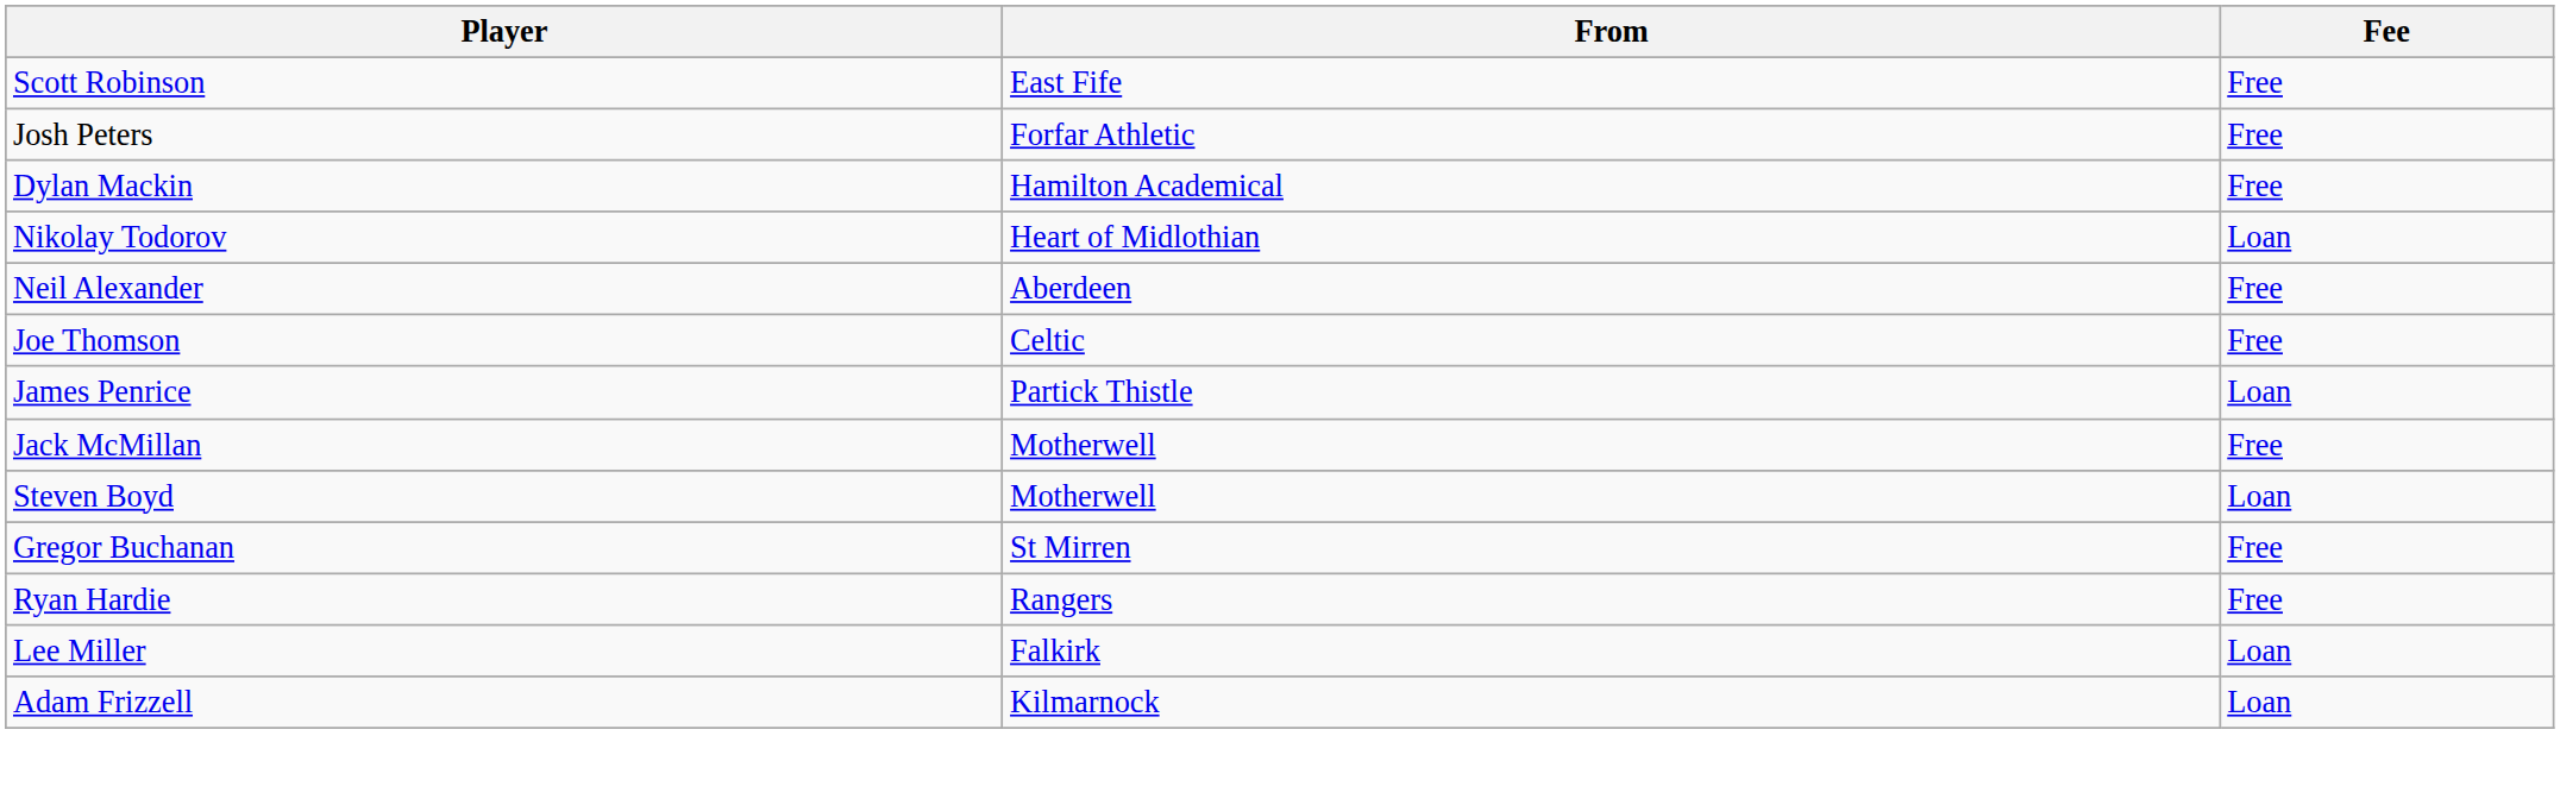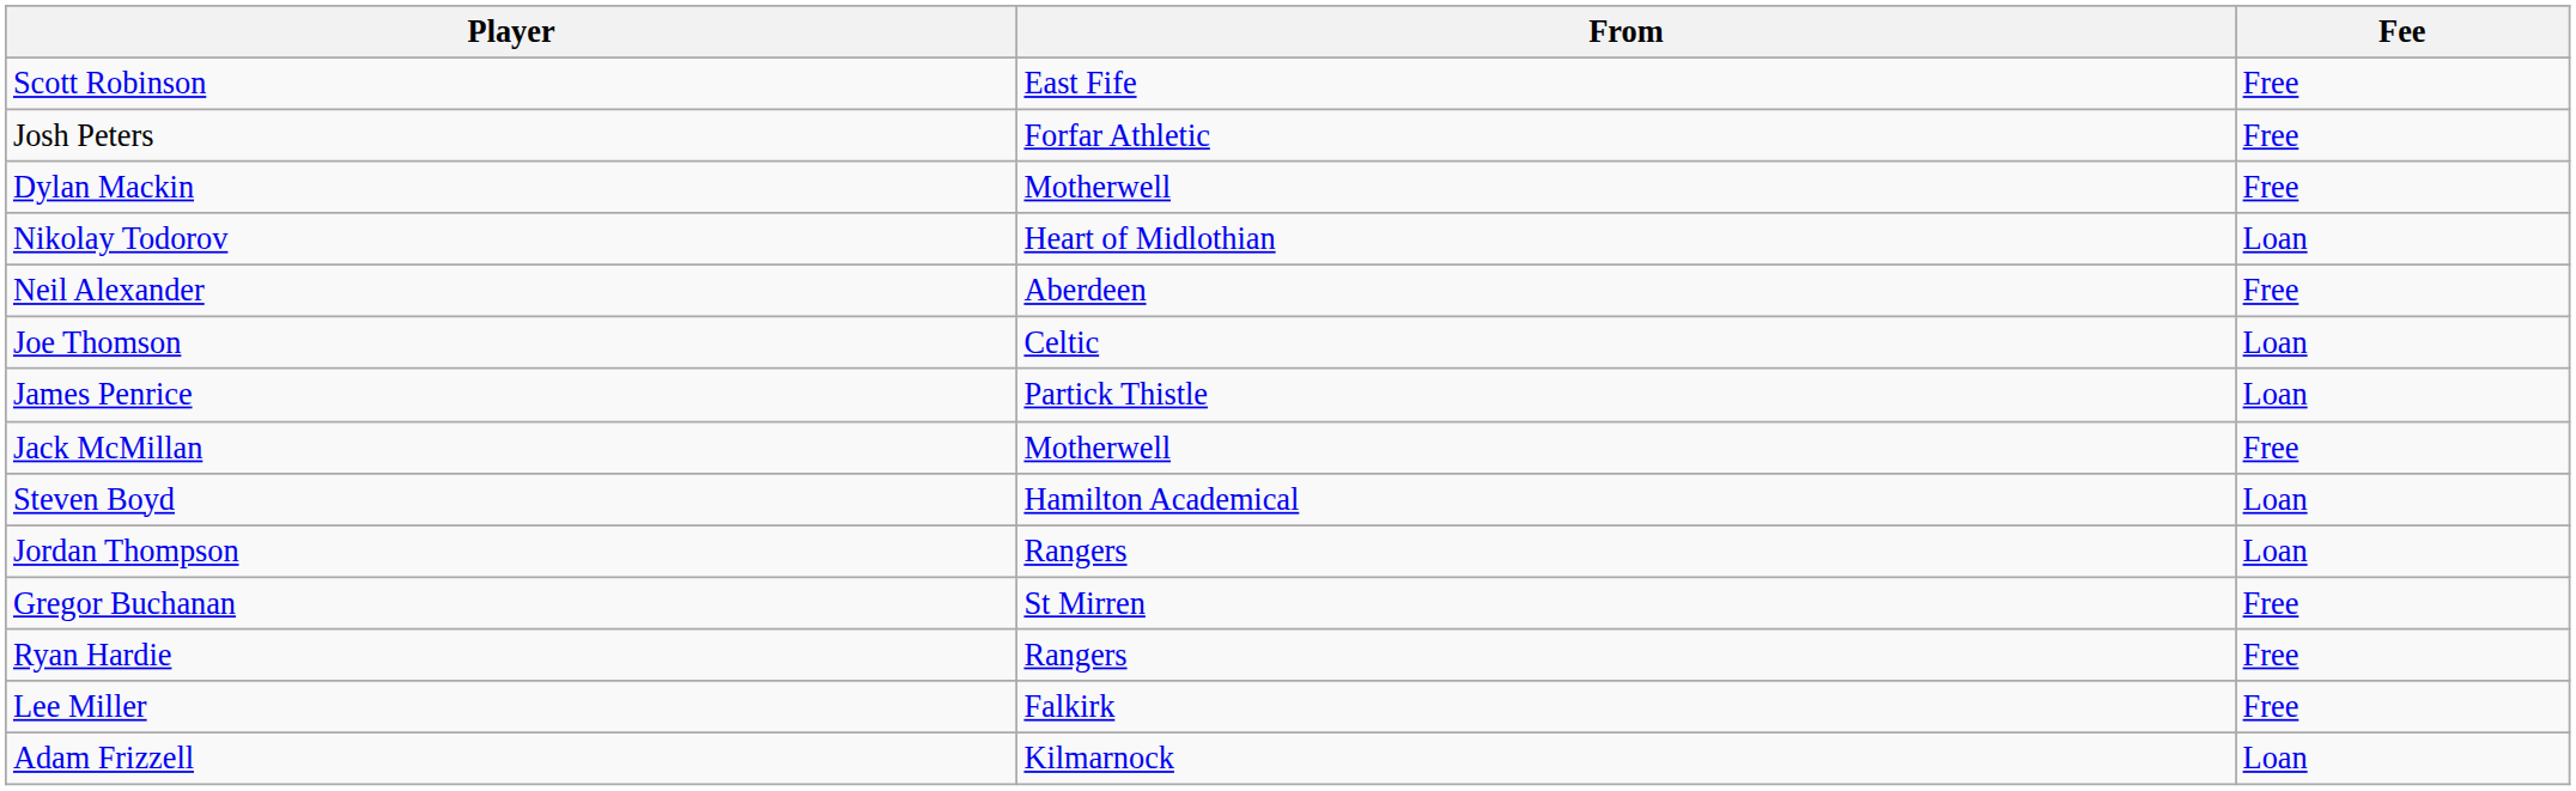 <table class="wikitable" style="text-align:center; font-size:95%;width:98%; text-align:left">
 <tr>
 <th>Player</th>
 <th>From</th>
 <th>Fee</th>
 </tr>
 <tr>
 <td> <a href='#'>Scott Robinson</a></td>
 <td> <a href='#'>East Fife</a></td>
 <td><a href='#'>Free</a></td>
 </tr>
 <tr>
 <td> Josh Peters</td>
 <td> <a href='#'>Forfar Athletic</a></td>
 <td><a href='#'>Free</a></td>
 </tr>
 <tr>
 <td> <a href='#'>Dylan Mackin</a></td>
-<td> <a href='#'>Hamilton Academical</a></td>
+<td> <a href='#'>Motherwell</a></td>
 <td><a href='#'>Free</a></td>
 </tr>
 <tr>
 <td> <a href='#'>Nikolay Todorov</a></td>
 <td> <a href='#'>Heart of Midlothian</a></td>
 <td><a href='#'>Loan</a></td>
 </tr>
 <tr>
 <td> <a href='#'>Neil Alexander</a></td>
 <td> <a href='#'>Aberdeen</a></td>
 <td><a href='#'>Free</a></td>
 </tr>
 <tr>
 <td> <a href='#'>Joe Thomson</a></td>
 <td> <a href='#'>Celtic</a></td>
-<td><a href='#'>Free</a></td>
+<td><a href='#'>Loan</a></td>
 </tr>
 <tr>
 <td> <a href='#'>James Penrice</a></td>
 <td> <a href='#'>Partick Thistle</a></td>
 <td><a href='#'>Loan</a></td>
 </tr>
 <tr>
 <td> <a href='#'>Jack McMillan</a></td>
 <td> <a href='#'>Motherwell</a></td>
 <td><a href='#'>Free</a></td>
 </tr>
 <tr>
 <td> <a href='#'>Steven Boyd</a></td>
-<td> <a href='#'>Motherwell</a></td>
+<td> <a href='#'>Hamilton Academical</a></td>
+<td><a href='#'>Loan</a></td>
+</tr>
+<tr>
+<td> <a href='#'>Jordan Thompson</a></td>
+<td> <a href='#'>Rangers</a></td>
 <td><a href='#'>Loan</a></td>
 </tr>
 <tr>
 <td> <a href='#'>Gregor Buchanan</a></td>
 <td> <a href='#'>St Mirren</a></td>
 <td><a href='#'>Free</a></td>
 </tr>
 <tr>
 <td> <a href='#'>Ryan Hardie</a></td>
 <td> <a href='#'>Rangers</a></td>
 <td><a href='#'>Free</a></td>
 </tr>
 <tr>
 <td> <a href='#'>Lee Miller</a></td>
 <td> <a href='#'>Falkirk</a></td>
-<td><a href='#'>Loan</a></td>
+<td><a href='#'>Free</a></td>
 </tr>
 <tr>
 <td> <a href='#'>Adam Frizzell</a></td>
 <td> <a href='#'>Kilmarnock</a></td>
 <td><a href='#'>Loan</a></td>
 </tr>
 </table>
